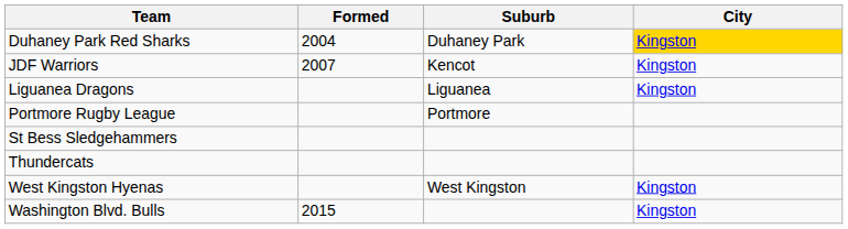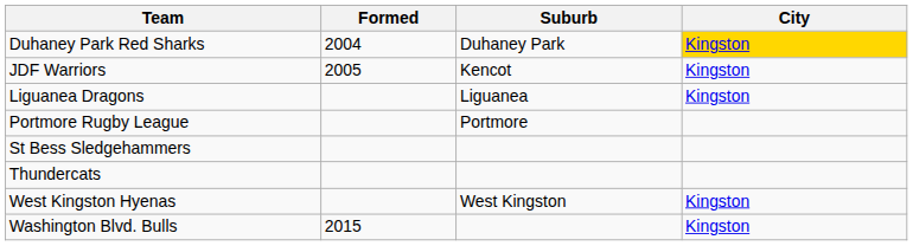 <table class="wikitable" width=99%>
 <tr>
 <th width=35%>Team</th>
 <th width=15%>Formed</th>
 <th width=25%>Suburb</th>
 <th width=25%>City</th>
 </tr>
 <tr>
 <td>Duhaney Park Red Sharks</td>
 <td>2004</td>
 <td>Duhaney Park</td>
 <td style="background: gold;"><a href='#'>Kingston</a></td>
 </tr>
 <tr>
 <td>JDF Warriors</td>
-<td>2007</td>
+<td>2005</td>
 <td>Kencot</td>
 <td><a href='#'>Kingston</a></td>
 </tr>
 <tr>
 <td>Liguanea Dragons</td>
 <td></td>
 <td>Liguanea</td>
 <td><a href='#'>Kingston</a></td>
 </tr>
 <tr>
 <td>Portmore Rugby League</td>
 <td></td>
 <td>Portmore</td>
 <td></td>
 </tr>
 <tr>
 <td>St Bess Sledgehammers</td>
 <td></td>
 <td></td>
 <td></td>
 </tr>
 <tr>
 <td>Thundercats</td>
 <td></td>
 <td></td>
 <td></td>
 </tr>
 <tr>
 <td>West Kingston Hyenas</td>
 <td></td>
 <td>West Kingston</td>
 <td><a href='#'>Kingston</a></td>
 </tr>
 <tr>
 <td>Washington Blvd. Bulls</td>
 <td>2015</td>
 <td></td>
 <td><a href='#'>Kingston</a></td>
 </tr>
 </table>
